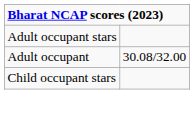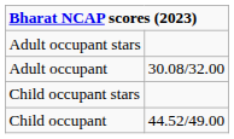 <table class="wikitable">
 <tr>
 <td colspan="2"><strong><a href='#'>Bharat NCAP</a> scores (2023)</strong></td>
 </tr>
 <tr>
 <td>Adult occupant stars</td>
 <td></td>
 </tr>
 <tr>
 <td>Adult occupant</td>
 <td>30.08/32.00</td>
 </tr>
 <tr>
 <td>Child occupant stars</td>
 <td></td>
 </tr>
+<tr>
+<td>Child occupant</td>
+<td>44.52/49.00</td>
+</tr>
 </table>
